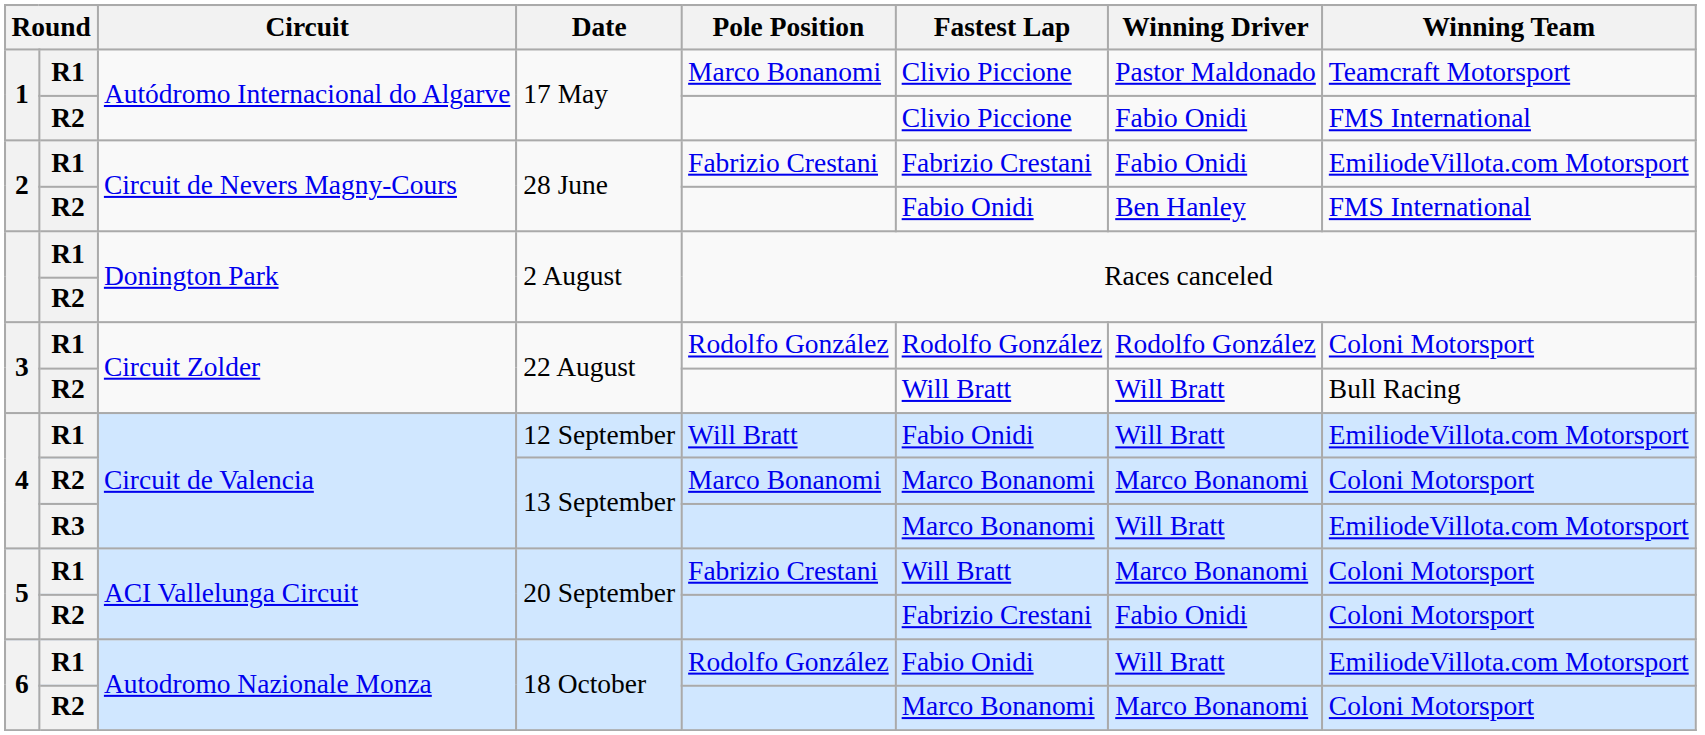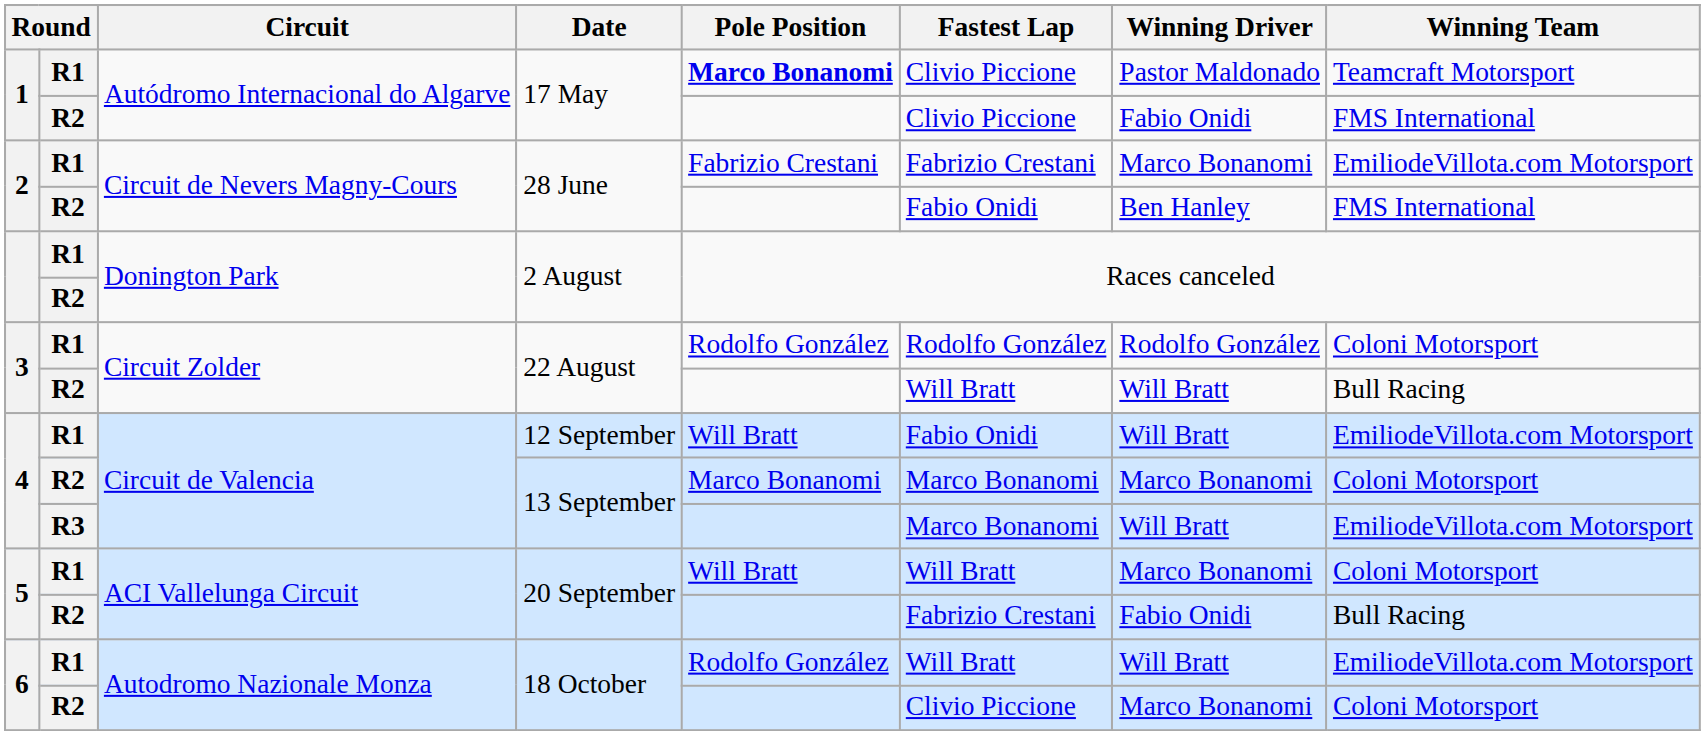 <table class="wikitable" style="font-size:85%">
 <tr>
 <th colspan=2>Round</th>
 <th>Circuit</th>
 <th>Date</th>
 <th>Pole Position</th>
 <th>Fastest Lap</th>
 <th>Winning Driver</th>
 <th>Winning Team</th>
 </tr>
 <tr>
 <th rowspan=2>1</th>
 <th>R1</th>
 <td rowspan=2 nowrap> <a href='#'>Autódromo Internacional do Algarve</a></td>
 <td rowspan=2>17 May</td>
-<td> <a href='#'>Marco Bonanomi</a></td>
+<td><strong> <a href='#'>Marco Bonanomi</a></strong></td>
 <td> <a href='#'>Clivio Piccione</a></td>
 <td nowrap> <a href='#'>Pastor Maldonado</a></td>
 <td> <a href='#'>Teamcraft Motorsport</a></td>
 </tr>
 <tr>
 <th>R2</th>
 <td></td>
 <td> <a href='#'>Clivio Piccione</a></td>
 <td> <a href='#'>Fabio Onidi</a></td>
 <td> <a href='#'>FMS International</a></td>
 </tr>
 <tr>
 <th rowspan=2>2</th>
 <th>R1</th>
 <td rowspan=2> <a href='#'>Circuit de Nevers Magny-Cours</a></td>
 <td rowspan=2>28 June</td>
 <td> <a href='#'>Fabrizio Crestani</a></td>
 <td> <a href='#'>Fabrizio Crestani</a></td>
-<td> <a href='#'>Fabio Onidi</a></td>
+<td> <a href='#'>Marco Bonanomi</a></td>
 <td nowrap> <a href='#'>EmiliodeVillota.com Motorsport</a></td>
 </tr>
 <tr>
 <th>R2</th>
 <td></td>
 <td> <a href='#'>Fabio Onidi</a></td>
 <td> <a href='#'>Ben Hanley</a></td>
 <td> <a href='#'>FMS International</a></td>
 </tr>
 <tr>
 <th rowspan=2></th>
 <th>R1</th>
 <td rowspan=2> <a href='#'>Donington Park</a></td>
 <td rowspan=2>2 August</td>
 <td colspan=4 rowspan=2 align=center>Races canceled</td>
 </tr>
 <tr>
 <th>R2</th>
 </tr>
 <tr>
 <th rowspan=2>3</th>
 <th>R1</th>
 <td rowspan=2> <a href='#'>Circuit Zolder</a></td>
 <td rowspan=2>22 August</td>
 <td nowrap> <a href='#'>Rodolfo González</a></td>
 <td nowrap> <a href='#'>Rodolfo González</a></td>
 <td nowrap> <a href='#'>Rodolfo González</a></td>
 <td> <a href='#'>Coloni Motorsport</a></td>
 </tr>
 <tr>
 <th>R2</th>
 <td></td>
 <td> <a href='#'>Will Bratt</a></td>
 <td> <a href='#'>Will Bratt</a></td>
 <td> Bull Racing</td>
 </tr>
 <tr style="background:#D0E7FF;">
 <th rowspan=3>4</th>
 <th>R1</th>
 <td rowspan=3> <a href='#'>Circuit de Valencia</a></td>
 <td>12 September</td>
 <td> <a href='#'>Will Bratt</a></td>
 <td> <a href='#'>Fabio Onidi</a></td>
 <td> <a href='#'>Will Bratt</a></td>
 <td> <a href='#'>EmiliodeVillota.com Motorsport</a></td>
 </tr>
 <tr style="background:#D0E7FF;">
 <th>R2</th>
 <td rowspan=2>13 September</td>
 <td> <a href='#'>Marco Bonanomi</a></td>
 <td> <a href='#'>Marco Bonanomi</a></td>
 <td> <a href='#'>Marco Bonanomi</a></td>
 <td> <a href='#'>Coloni Motorsport</a></td>
 </tr>
 <tr style="background:#D0E7FF;">
 <th>R3</th>
 <td></td>
 <td> <a href='#'>Marco Bonanomi</a></td>
 <td> <a href='#'>Will Bratt</a></td>
 <td> <a href='#'>EmiliodeVillota.com Motorsport</a></td>
 </tr>
 <tr style="background:#D0E7FF;">
 <th rowspan=2>5</th>
 <th>R1</th>
 <td rowspan=2> <a href='#'>ACI Vallelunga Circuit</a></td>
 <td rowspan=2 nowrap>20 September</td>
-<td> <a href='#'>Fabrizio Crestani</a></td>
+<td> <a href='#'>Will Bratt</a></td>
 <td> <a href='#'>Will Bratt</a></td>
 <td> <a href='#'>Marco Bonanomi</a></td>
 <td> <a href='#'>Coloni Motorsport</a></td>
 </tr>
 <tr style="background:#D0E7FF;">
 <th>R2</th>
 <td></td>
 <td> <a href='#'>Fabrizio Crestani</a></td>
 <td> <a href='#'>Fabio Onidi</a></td>
-<td> <a href='#'>Coloni Motorsport</a></td>
+<td> Bull Racing</td>
 </tr>
 <tr style="background:#D0E7FF;">
 <th rowspan=2>6</th>
 <th>R1</th>
 <td rowspan=2> <a href='#'>Autodromo Nazionale Monza</a></td>
 <td rowspan=2>18 October</td>
 <td nowrap> <a href='#'>Rodolfo González</a></td>
-<td> <a href='#'>Fabio Onidi</a></td>
+<td> <a href='#'>Will Bratt</a></td>
 <td> <a href='#'>Will Bratt</a></td>
 <td> <a href='#'>EmiliodeVillota.com Motorsport</a></td>
 </tr>
 <tr style="background:#D0E7FF;">
 <th>R2</th>
 <td></td>
-<td> <a href='#'>Marco Bonanomi</a></td>
+<td> <a href='#'>Clivio Piccione</a></td>
 <td> <a href='#'>Marco Bonanomi</a></td>
 <td> <a href='#'>Coloni Motorsport</a></td>
 </tr>
 </table>
